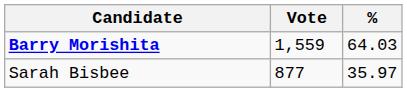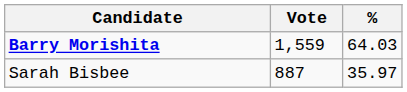 <table class="wikitable">
 <tr>
 <th bgcolor="#DDDDFF" width="200px">Candidate</th>
 <th bgcolor="#DDDDFF" width="50px">Vote</th>
 <th bgcolor="#DDDDFF" width="30px">%</th>
 </tr>
 <tr>
 <td><strong><a href='#'>Barry Morishita</a></strong></td>
 <td>1,559</td>
 <td>64.03</td>
 </tr>
 <tr>
 <td>Sarah Bisbee</td>
-<td>877</td>
+<td>887</td>
 <td>35.97</td>
 </tr>
 </table>
